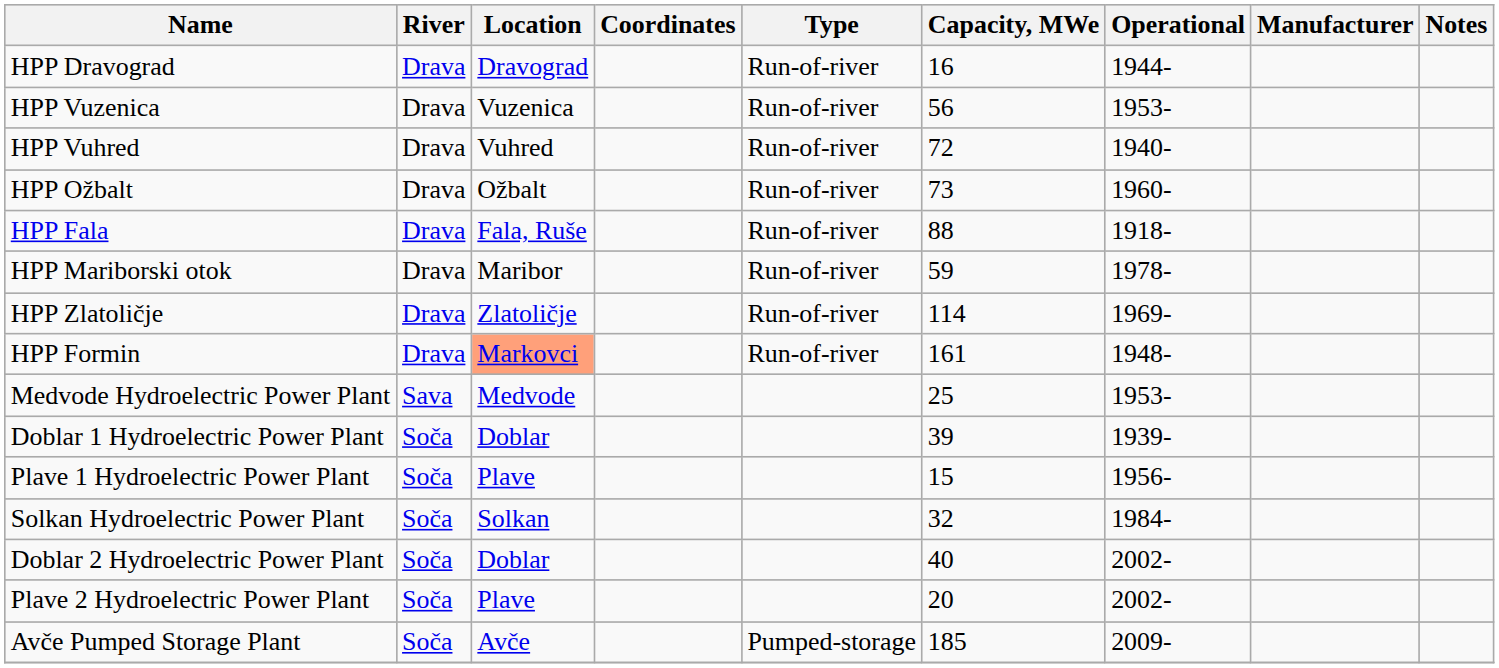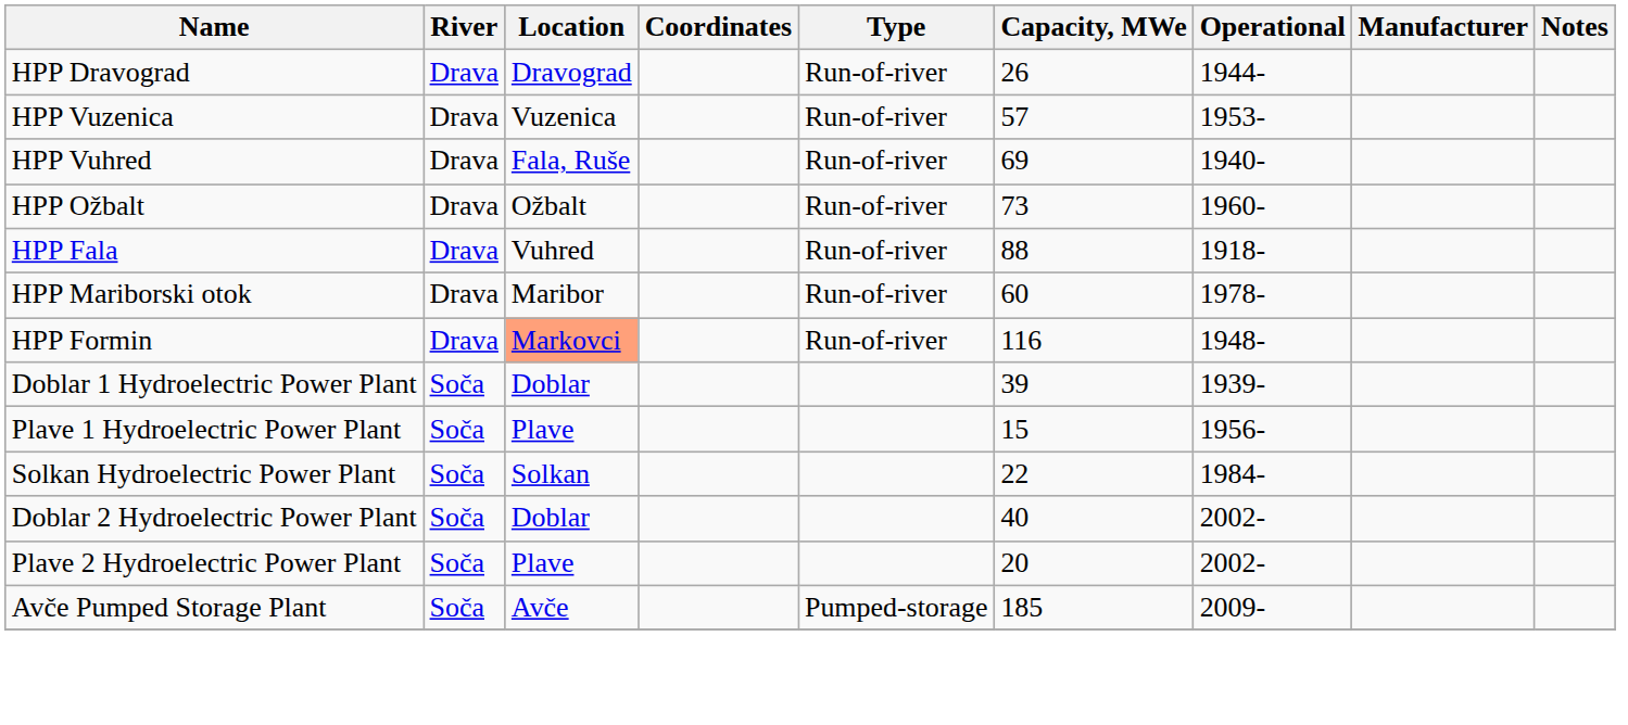 <table class="wikitable sortable">
 <tr>
 <th>Name</th>
 <th>River</th>
 <th>Location</th>
 <th>Coordinates</th>
 <th>Type</th>
 <th>Capacity, MWe</th>
 <th>Operational</th>
 <th>Manufacturer</th>
 <th>Notes</th>
 </tr>
 <tr>
 <td>HPP Dravograd</td>
 <td><a href='#'>Drava</a></td>
 <td><a href='#'>Dravograd</a></td>
 <td></td>
 <td>Run-of-river</td>
-<td>16</td>
+<td>26</td>
 <td>1944-</td>
 <td></td>
 <td></td>
 </tr>
 <tr>
 <td>HPP Vuzenica</td>
 <td>Drava</td>
 <td>Vuzenica</td>
 <td></td>
 <td>Run-of-river</td>
-<td>56</td>
+<td>57</td>
 <td>1953-</td>
 <td></td>
 <td></td>
 </tr>
 <tr>
 <td>HPP Vuhred</td>
 <td>Drava</td>
-<td>Vuhred</td>
+<td><a href='#'>Fala, Ruše</a></td>
 <td></td>
 <td>Run-of-river</td>
-<td>72</td>
+<td>69</td>
 <td>1940-</td>
 <td></td>
 <td></td>
 </tr>
 <tr>
 <td>HPP Ožbalt</td>
 <td>Drava</td>
 <td>Ožbalt</td>
 <td></td>
 <td>Run-of-river</td>
 <td>73</td>
 <td>1960-</td>
 <td></td>
 <td></td>
 </tr>
 <tr>
 <td><a href='#'>HPP Fala</a></td>
 <td><a href='#'>Drava</a></td>
-<td><a href='#'>Fala, Ruše</a></td>
+<td>Vuhred</td>
 <td></td>
 <td>Run-of-river</td>
 <td>88</td>
 <td>1918-</td>
 <td></td>
 <td></td>
 </tr>
 <tr>
 <td>HPP Mariborski otok</td>
 <td>Drava</td>
 <td>Maribor</td>
 <td></td>
 <td>Run-of-river</td>
-<td>59</td>
+<td>60</td>
 <td>1978-</td>
-<td></td>
-<td></td>
-</tr>
-<tr>
-<td>HPP Zlatoličje</td>
-<td><a href='#'>Drava</a></td>
-<td><a href='#'>Zlatoličje</a></td>
-<td></td>
-<td>Run-of-river</td>
-<td>114</td>
-<td>1969-</td>
 <td></td>
 <td></td>
 </tr>
 <tr>
 <td>HPP Formin</td>
 <td><a href='#'>Drava</a></td>
 <td style="background: lightsalmon;"><a href='#'>Markovci</a></td>
 <td></td>
 <td>Run-of-river</td>
-<td>161</td>
+<td>116</td>
 <td>1948-</td>
-<td></td>
-<td></td>
-</tr>
-<tr>
-<td>Medvode Hydroelectric Power Plant</td>
-<td><a href='#'>Sava</a></td>
-<td><a href='#'>Medvode</a></td>
-<td></td>
-<td></td>
-<td>25</td>
-<td>1953-</td>
 <td></td>
 <td></td>
 </tr>
 <tr>
 <td>Doblar 1 Hydroelectric Power Plant</td>
 <td><a href='#'>Soča</a></td>
 <td><a href='#'>Doblar</a></td>
 <td></td>
 <td></td>
 <td>39</td>
 <td>1939-</td>
 <td></td>
 <td></td>
 </tr>
 <tr>
 <td>Plave 1 Hydroelectric Power Plant</td>
 <td><a href='#'>Soča</a></td>
 <td><a href='#'>Plave</a></td>
 <td></td>
 <td></td>
 <td>15</td>
 <td>1956-</td>
 <td></td>
 <td></td>
 </tr>
 <tr>
 <td>Solkan Hydroelectric Power Plant</td>
 <td><a href='#'>Soča</a></td>
 <td><a href='#'>Solkan</a></td>
 <td></td>
 <td></td>
-<td>32</td>
+<td>22</td>
 <td>1984-</td>
 <td></td>
 <td></td>
 </tr>
 <tr>
 <td>Doblar 2 Hydroelectric Power Plant</td>
 <td><a href='#'>Soča</a></td>
 <td><a href='#'>Doblar</a></td>
 <td></td>
 <td></td>
 <td>40</td>
 <td>2002-</td>
 <td></td>
 <td></td>
 </tr>
 <tr>
 <td>Plave 2 Hydroelectric Power Plant</td>
 <td><a href='#'>Soča</a></td>
 <td><a href='#'>Plave</a></td>
 <td></td>
 <td></td>
 <td>20</td>
 <td>2002-</td>
 <td></td>
 <td></td>
 </tr>
 <tr>
 <td>Avče Pumped Storage Plant</td>
 <td><a href='#'>Soča</a></td>
 <td><a href='#'>Avče</a></td>
 <td></td>
 <td>Pumped-storage</td>
 <td>185</td>
 <td>2009-</td>
 <td></td>
 <td></td>
 </tr>
 <tr>
 </tr>
 </table>
